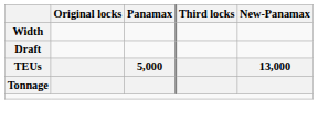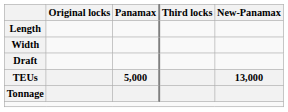 <table class="wikitable">
 <tr>
 <th></th>
 <th>Original locks</th>
 <th>Panamax</th>
 <th style="border-left: 3px solid grey;">Third locks</th>
 <th>New-Panamax</th>
+</tr>
+<tr>
+<th>Length</th>
+<td></td>
+<td></td>
+<td style="border-left: 3px solid grey;"></td>
+<td></td>
 </tr>
 <tr>
 <th>Width</th>
 <td></td>
 <td></td>
 <td style="border-left: 3px solid grey;"></td>
 <td></td>
 </tr>
 <tr>
 <th>Draft</th>
 <td></td>
 <td></td>
 <td style="border-left: 3px solid grey;"></td>
 <td></td>
 </tr>
 <tr>
 <th>TEUs</th>
 <th></th>
 <th>5,000</th>
 <th style="border-left: 3px solid grey;"></th>
 <th>13,000</th>
 </tr>
 <tr>
 <th>Tonnage</th>
 <th></th>
 <th></th>
 <th style="border-left: 3px solid grey;"></th>
 <th></th>
 </tr>
 <tr>
 <td colspan="5"></td>
 </tr>
 </table>
